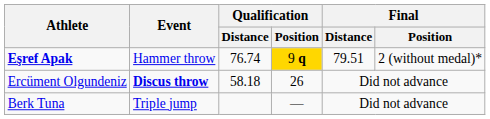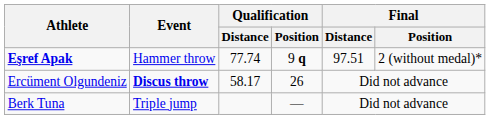 <table class=wikitable style="font-size:90%">
 <tr>
 <th rowspan="2">Athlete</th>
 <th rowspan="2">Event</th>
 <th colspan="2">Qualification</th>
 <th colspan="2">Final</th>
 </tr>
 <tr style="font-size:95%">
 <th>Distance</th>
 <th>Position</th>
 <th>Distance</th>
 <th>Position</th>
 </tr>
 <tr align=center>
 <td align=left><strong><a href='#'>Eşref Apak</a></strong></td>
 <td align=left><a href='#'>Hammer throw</a></td>
-<td>76.74</td>
-<td style="background: gold;">9 <strong>q</strong></td>
-<td>79.51</td>
+<td>77.74</td>
+<td>9 <strong>q</strong></td>
+<td>97.51</td>
 <td>2 (without medal)*</td>
 </tr>
 <tr align=center>
 <td align=left><a href='#'>Ercüment Olgundeniz</a></td>
 <td align=left><strong><a href='#'>Discus throw</a></strong></td>
-<td>58.18</td>
+<td>58.17</td>
 <td>26</td>
 <td colspan=2>Did not advance</td>
 </tr>
 <tr align=center>
 <td align=left><a href='#'>Berk Tuna</a></td>
 <td align=left><a href='#'>Triple jump</a></td>
 <td></td>
 <td>—</td>
 <td colspan=2>Did not advance</td>
 </tr>
 </table>
